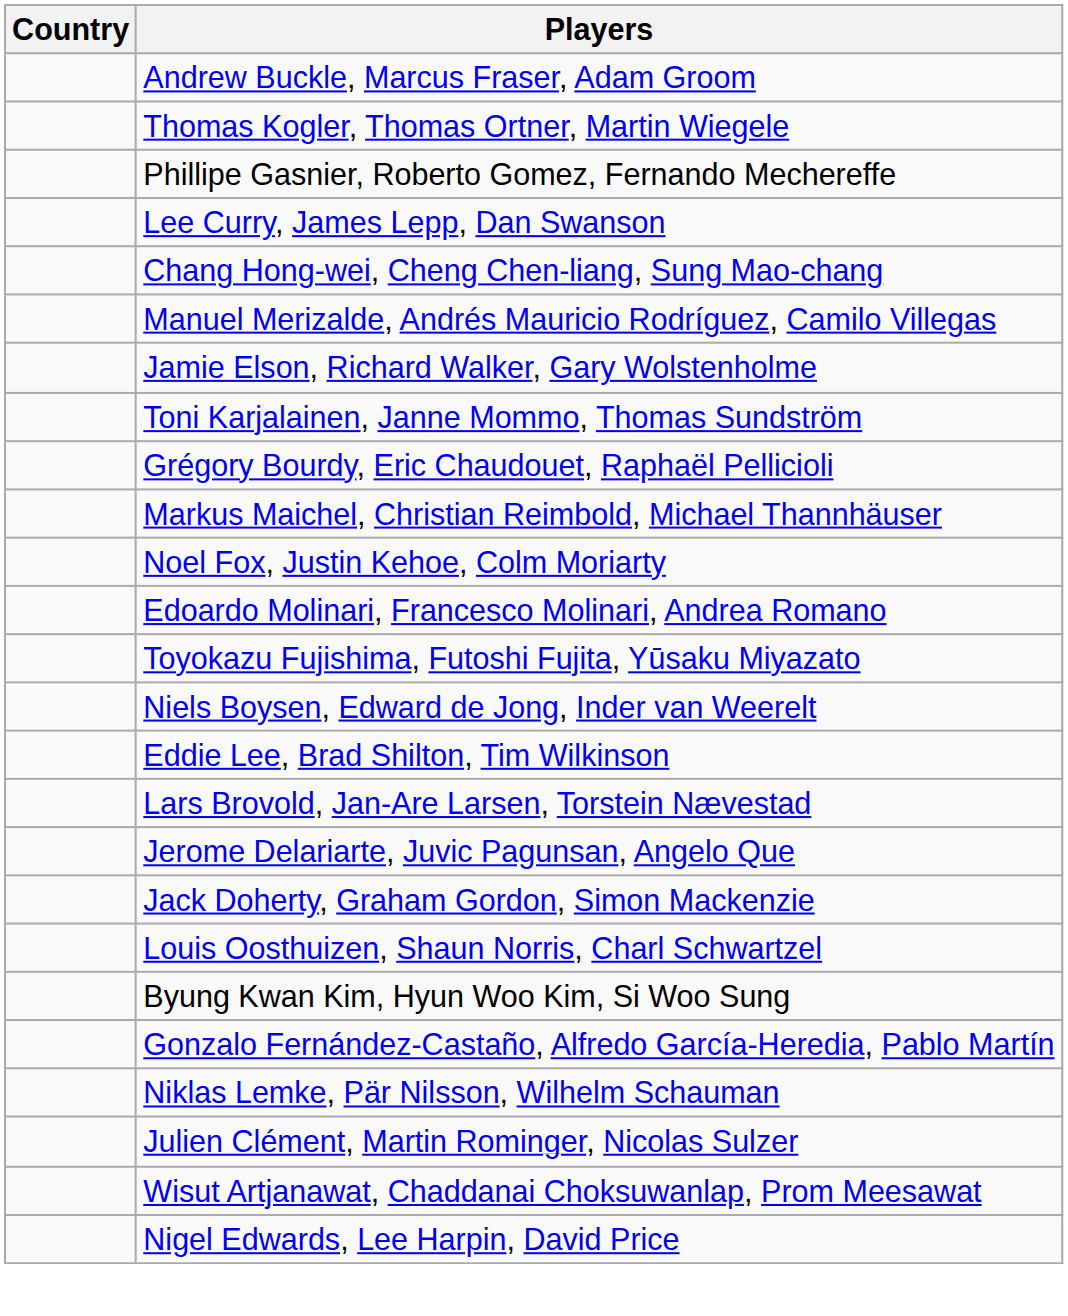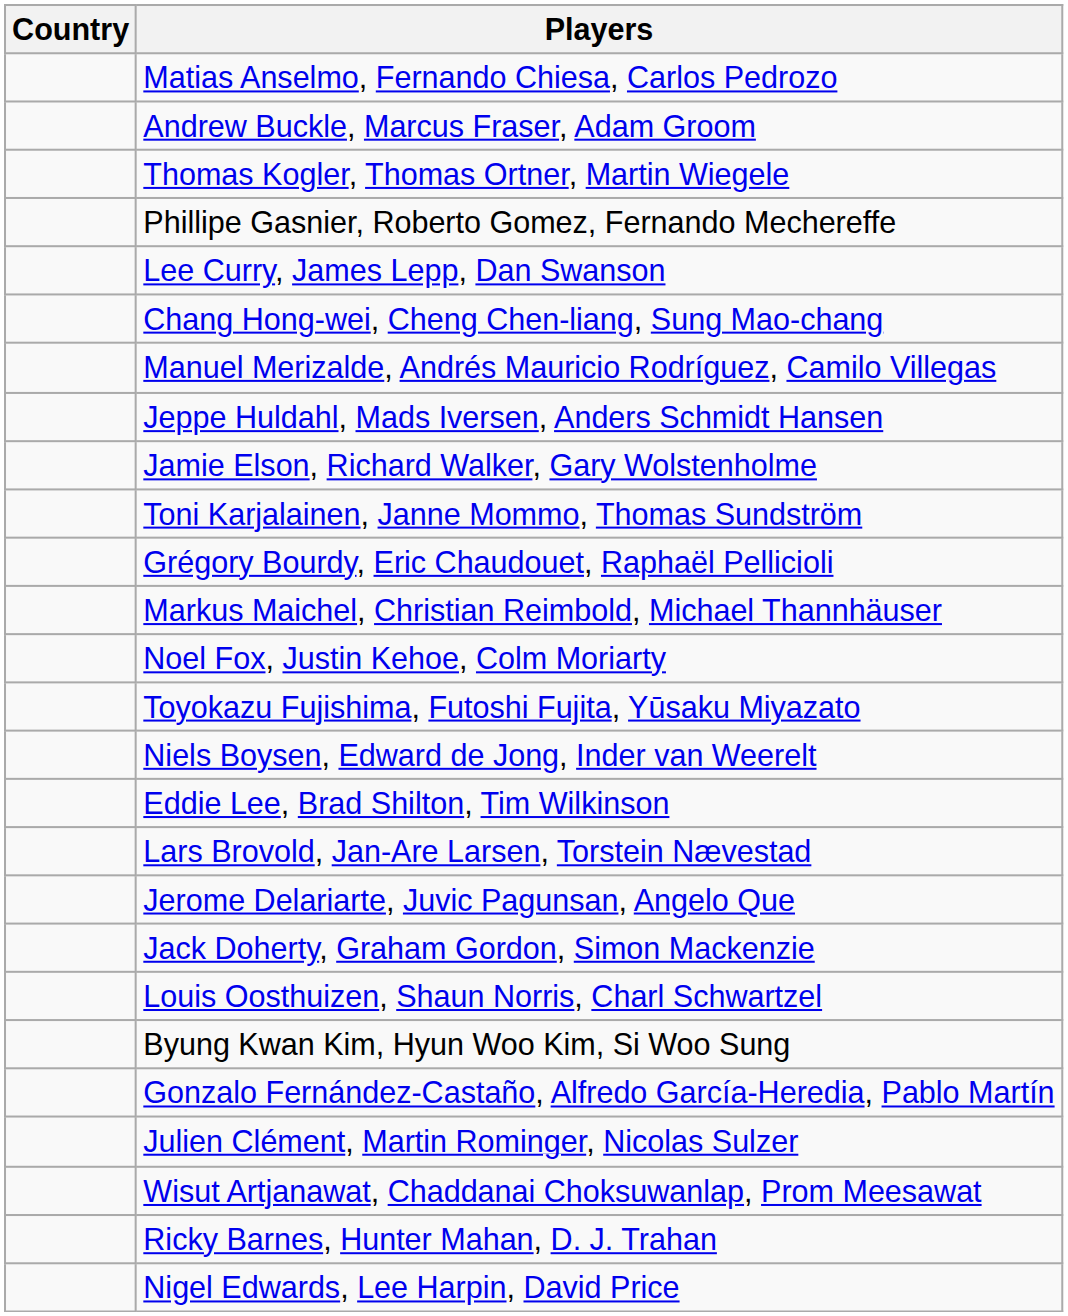 <table class="wikitable" style="font-size:95%;">
 <tr>
 <th>Country</th>
 <th>Players</th>
+</tr>
+<tr>
+<td></td>
+<td><a href='#'>Matias Anselmo</a>, <a href='#'>Fernando Chiesa</a>, <a href='#'>Carlos Pedrozo</a></td>
 </tr>
 <tr>
 <td></td>
 <td><a href='#'>Andrew Buckle</a>, <a href='#'>Marcus Fraser</a>, <a href='#'>Adam Groom</a></td>
 </tr>
 <tr>
 <td></td>
 <td><a href='#'>Thomas Kogler</a>, <a href='#'>Thomas Ortner</a>, <a href='#'>Martin Wiegele</a></td>
 </tr>
 <tr>
 <td></td>
 <td>Phillipe Gasnier, Roberto Gomez, Fernando Mechereffe</td>
 </tr>
 <tr>
 <td></td>
 <td><a href='#'>Lee Curry</a>, <a href='#'>James Lepp</a>, <a href='#'>Dan Swanson</a></td>
 </tr>
 <tr>
 <td></td>
 <td><a href='#'>Chang Hong-wei</a>, <a href='#'>Cheng Chen-liang</a>, <a href='#'>Sung Mao-chang</a></td>
 </tr>
 <tr>
 <td></td>
 <td><a href='#'>Manuel Merizalde</a>, <a href='#'>Andrés Mauricio Rodríguez</a>, <a href='#'>Camilo Villegas</a></td>
 </tr>
 <tr>
 <td></td>
+<td><a href='#'>Jeppe Huldahl</a>, <a href='#'>Mads Iversen</a>, <a href='#'>Anders Schmidt Hansen</a></td>
+</tr>
+<tr>
+<td></td>
 <td><a href='#'>Jamie Elson</a>, <a href='#'>Richard Walker</a>, <a href='#'>Gary Wolstenholme</a></td>
 </tr>
 <tr>
 <td></td>
 <td><a href='#'>Toni Karjalainen</a>, <a href='#'>Janne Mommo</a>, <a href='#'>Thomas Sundström</a></td>
 </tr>
 <tr>
 <td></td>
 <td><a href='#'>Grégory Bourdy</a>, <a href='#'>Eric Chaudouet</a>, <a href='#'>Raphaël Pellicioli</a></td>
 </tr>
 <tr>
 <td></td>
 <td><a href='#'>Markus Maichel</a>, <a href='#'>Christian Reimbold</a>, <a href='#'>Michael Thannhäuser</a></td>
 </tr>
 <tr>
 <td></td>
 <td><a href='#'>Noel Fox</a>, <a href='#'>Justin Kehoe</a>, <a href='#'>Colm Moriarty</a></td>
-</tr>
-<tr>
-<td></td>
-<td><a href='#'>Edoardo Molinari</a>, <a href='#'>Francesco Molinari</a>, <a href='#'>Andrea Romano</a></td>
 </tr>
 <tr>
 <td></td>
 <td><a href='#'>Toyokazu Fujishima</a>, <a href='#'>Futoshi Fujita</a>, <a href='#'>Yūsaku Miyazato</a></td>
 </tr>
 <tr>
 <td></td>
 <td><a href='#'>Niels Boysen</a>, <a href='#'>Edward de Jong</a>, <a href='#'>Inder van Weerelt</a></td>
 </tr>
 <tr>
 <td></td>
 <td><a href='#'>Eddie Lee</a>, <a href='#'>Brad Shilton</a>, <a href='#'>Tim Wilkinson</a></td>
 </tr>
 <tr>
 <td></td>
 <td><a href='#'>Lars Brovold</a>, <a href='#'>Jan-Are Larsen</a>, <a href='#'>Torstein Nævestad</a></td>
 </tr>
 <tr>
 <td></td>
 <td><a href='#'>Jerome Delariarte</a>, <a href='#'>Juvic Pagunsan</a>, <a href='#'>Angelo Que</a></td>
 </tr>
 <tr>
 <td></td>
 <td><a href='#'>Jack Doherty</a>, <a href='#'>Graham Gordon</a>, <a href='#'>Simon Mackenzie</a></td>
 </tr>
 <tr>
 <td></td>
 <td><a href='#'>Louis Oosthuizen</a>, <a href='#'>Shaun Norris</a>, <a href='#'>Charl Schwartzel</a></td>
 </tr>
 <tr>
 <td></td>
 <td>Byung Kwan Kim, Hyun Woo Kim, Si Woo Sung</td>
 </tr>
 <tr>
 <td></td>
 <td><a href='#'>Gonzalo Fernández-Castaño</a>, <a href='#'>Alfredo García-Heredia</a>, <a href='#'>Pablo Martín</a></td>
 </tr>
 <tr>
 <td></td>
-<td><a href='#'>Niklas Lemke</a>, <a href='#'>Pär Nilsson</a>, <a href='#'>Wilhelm Schauman</a></td>
-</tr>
-<tr>
-<td></td>
 <td><a href='#'>Julien Clément</a>, <a href='#'>Martin Rominger</a>, <a href='#'>Nicolas Sulzer</a></td>
 </tr>
 <tr>
 <td></td>
 <td><a href='#'>Wisut Artjanawat</a>, <a href='#'>Chaddanai Choksuwanlap</a>, <a href='#'>Prom Meesawat</a></td>
 </tr>
 <tr>
 <td></td>
+<td><a href='#'>Ricky Barnes</a>, <a href='#'>Hunter Mahan</a>, <a href='#'>D. J. Trahan</a></td>
+</tr>
+<tr>
+<td></td>
 <td><a href='#'>Nigel Edwards</a>, <a href='#'>Lee Harpin</a>, <a href='#'>David Price</a></td>
 </tr>
 </table>
